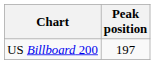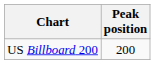 <table class="wikitable sortable">
 <tr>
 <th scope="col">Chart</th>
 <th scope="col">Peak<br>position</th>
 </tr>
 <tr>
 <td>US <a href='#'><em>Billboard</em> 200</a></td>
-<td style="text-align:center;">197</td>
+<td style="text-align:center;">200</td>
 </tr>
 </table>
